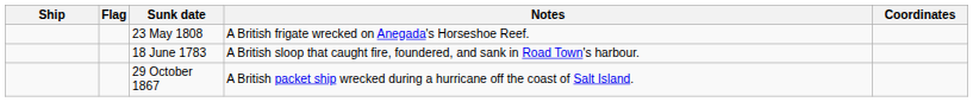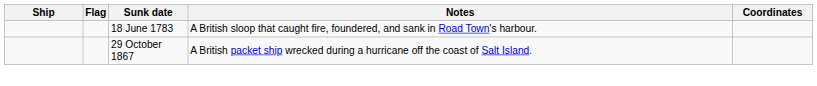 <table class="wikitable" style="width:100%" |>
 <tr>
 <th style="width:10%">Ship</th>
 <th>Flag</th>
 <th style="width:10%">Sunk date</th>
 <th style="width:70%">Notes</th>
 <th style="width:10%">Coordinates</th>
-</tr>
-<tr>
-<td></td>
-<td></td>
-<td>23 May 1808</td>
-<td>A British frigate wrecked on <a href='#'>Anegada</a>'s Horseshoe Reef.</td>
-<td></td>
 </tr>
 <tr>
 <td></td>
 <td></td>
 <td>18 June 1783</td>
 <td>A British sloop that caught fire, foundered, and sank in <a href='#'>Road Town</a>'s harbour.</td>
 <td></td>
 </tr>
 <tr>
 <td></td>
 <td></td>
 <td>29 October 1867</td>
 <td>A British <a href='#'>packet ship</a> wrecked during a hurricane off the coast of <a href='#'>Salt Island</a>.</td>
 <td></td>
 </tr>
 </table>
